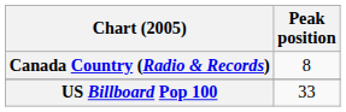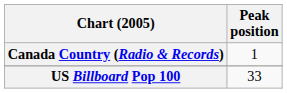 <table class="wikitable sortable plainrowheaders" style="text-align:center">
 <tr>
 <th>Chart (2005)</th>
 <th>Peak<br>position</th>
 </tr>
 <tr>
 <th scope="row">Canada <a href='#'>Country</a> (<em><a href='#'>Radio & Records</a></em>)</th>
-<td>8</td>
+<td>1</td>
 </tr>
 <tr>
 </tr>
 <tr>
 </tr>
 <tr>
 <th scope="row">US <em><a href='#'>Billboard</a></em> <a href='#'>Pop 100</a></th>
 <td>33</td>
 </tr>
 </table>
